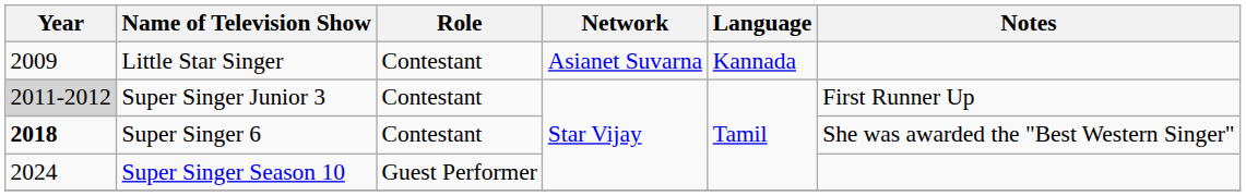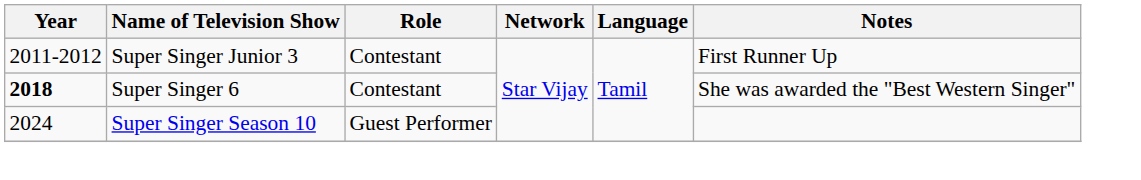 <table class="wikitable sortable">
 <tr>
 <th>Year</th>
 <th>Name of Television Show</th>
 <th>Role</th>
 <th>Network</th>
 <th>Language</th>
 <th class="unsortable">Notes</th>
 </tr>
 <tr>
-<td>2009</td>
-<td>Little Star Singer</td>
-<td>Contestant</td>
-<td><a href='#'>Asianet Suvarna</a></td>
-<td><a href='#'>Kannada</a></td>
-<td></td>
-</tr>
-<tr>
-<td style="background: lightgrey;">2011-2012</td>
+<td>2011-2012</td>
 <td>Super Singer Junior 3</td>
 <td>Contestant</td>
 <td rowspan="3"><a href='#'>Star Vijay</a></td>
 <td rowspan="3"><a href='#'>Tamil</a></td>
 <td>First Runner Up</td>
 </tr>
 <tr>
 <td><strong>2018</strong></td>
 <td>Super Singer 6</td>
 <td>Contestant</td>
 <td>She was awarded the "Best Western Singer"</td>
 </tr>
 <tr>
 <td>2024</td>
 <td><a href='#'>Super Singer Season 10</a></td>
 <td>Guest Performer</td>
 <td></td>
 </tr>
 <tr>
 </tr>
 </table>
